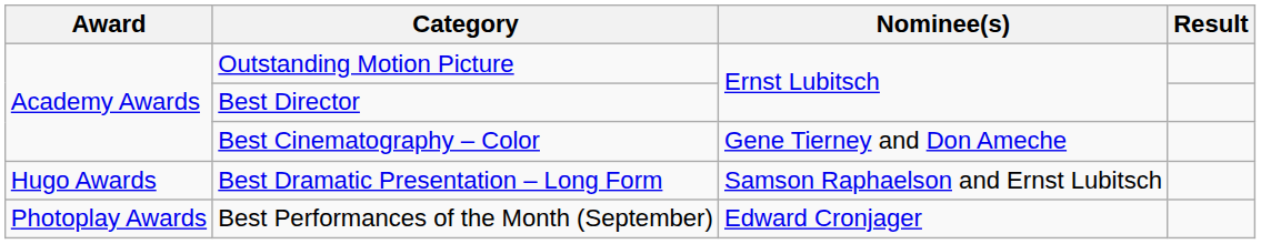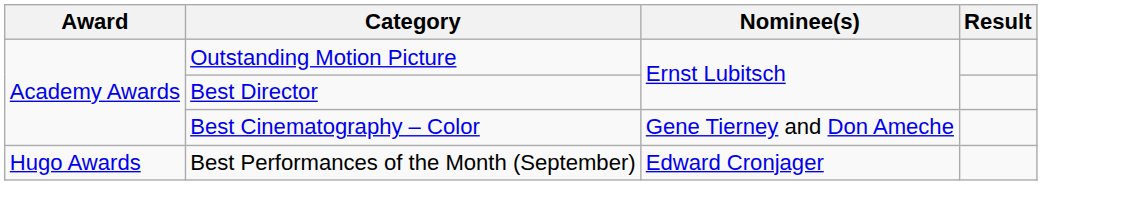 <table class="wikitable plainrowheaders">
 <tr>
 <th>Award</th>
 <th>Category</th>
 <th>Nominee(s)</th>
 <th>Result</th>
 </tr>
 <tr>
 <td rowspan="3"><a href='#'>Academy Awards</a></td>
 <td><a href='#'>Outstanding Motion Picture</a></td>
 <td rowspan="2"><a href='#'>Ernst Lubitsch</a></td>
 <td></td>
 </tr>
 <tr>
 <td><a href='#'>Best Director</a></td>
 <td></td>
 </tr>
 <tr>
 <td><a href='#'>Best Cinematography – Color</a></td>
 <td><a href='#'>Gene Tierney</a> and <a href='#'>Don Ameche</a></td>
 <td></td>
 </tr>
 <tr>
 <td><a href='#'>Hugo Awards</a></td>
-<td><a href='#'>Best Dramatic Presentation – Long Form</a></td>
-<td><a href='#'>Samson Raphaelson</a> and Ernst Lubitsch</td>
-<td></td>
-</tr>
-<tr>
-<td><a href='#'>Photoplay Awards</a></td>
 <td>Best Performances of the Month (September)</td>
 <td><a href='#'>Edward Cronjager</a></td>
 <td></td>
 </tr>
 </table>
